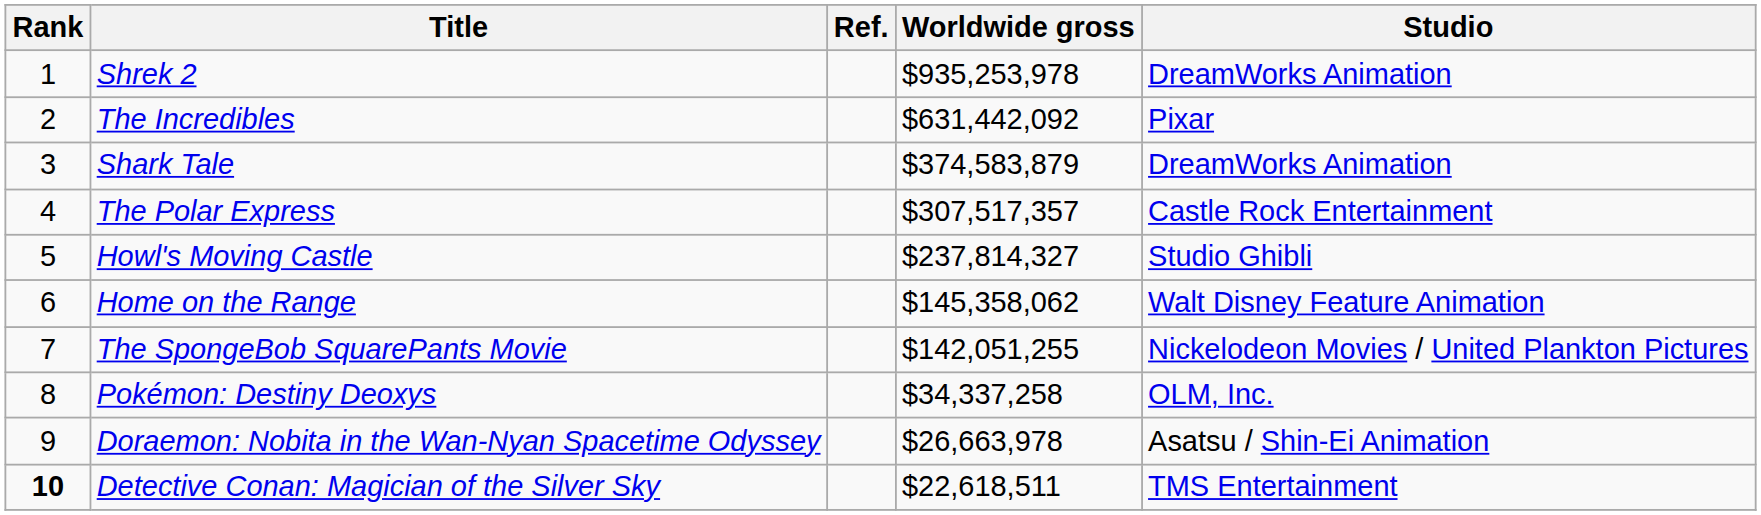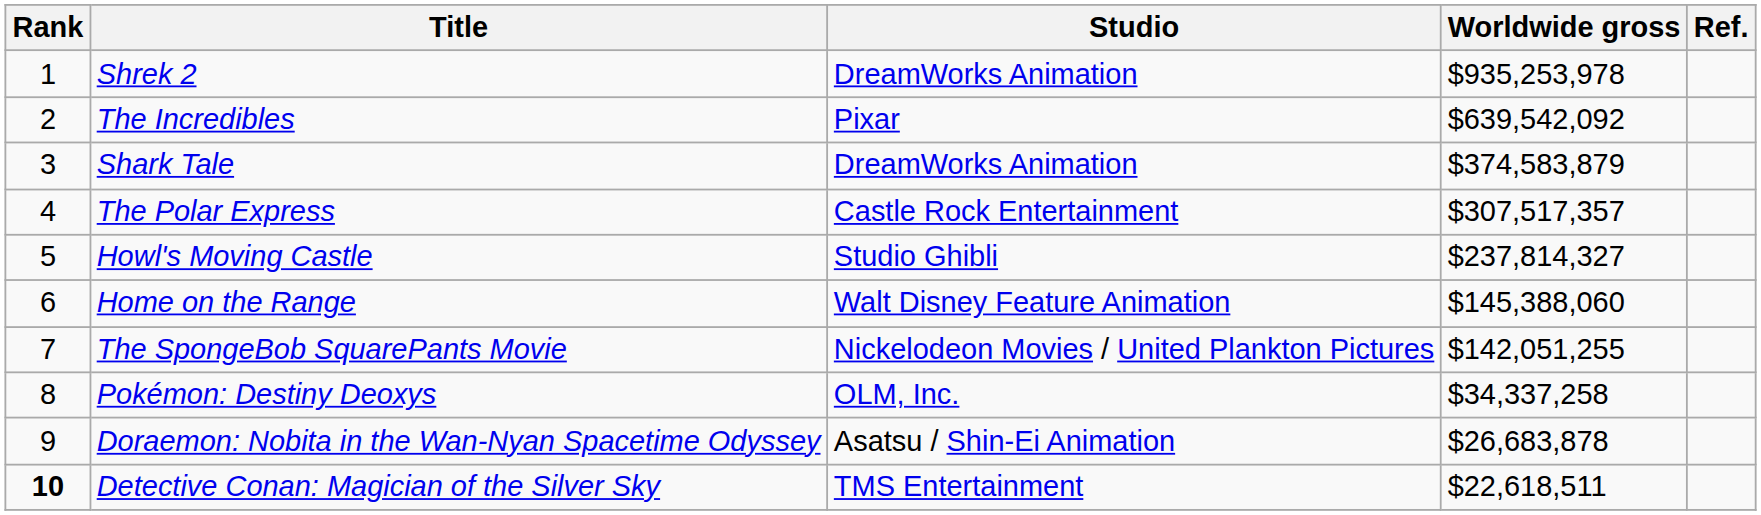 <table class="wikitable sortable" style="margin:auto; margin:auto;">
 <tr>
 <th>Rank</th>
 <th>Title</th>
+<th>Studio</th>
+<th>Worldwide gross</th>
 <th>Ref.</th>
-<th>Worldwide gross</th>
-<th>Studio</th>
 </tr>
 <tr>
 <td align="center">1</td>
 <td><em><a href='#'>Shrek 2</a></em></td>
+<td><a href='#'>DreamWorks Animation</a></td>
+<td>$935,253,978</td>
 <td></td>
-<td>$935,253,978</td>
-<td><a href='#'>DreamWorks Animation</a></td>
 </tr>
 <tr>
 <td align="center">2</td>
 <td><em><a href='#'>The Incredibles</a></em></td>
+<td><a href='#'>Pixar</a></td>
+<td>$639,542,092</td>
 <td></td>
-<td>$631,442,092</td>
-<td><a href='#'>Pixar</a></td>
 </tr>
 <tr>
 <td align="center">3</td>
 <td><em><a href='#'>Shark Tale</a></em></td>
+<td><a href='#'>DreamWorks Animation</a></td>
+<td>$374,583,879</td>
 <td></td>
-<td>$374,583,879</td>
-<td><a href='#'>DreamWorks Animation</a></td>
 </tr>
 <tr>
 <td align="center">4</td>
 <td><em><a href='#'>The Polar Express</a></em></td>
+<td><a href='#'>Castle Rock Entertainment</a></td>
+<td>$307,517,357</td>
 <td></td>
-<td>$307,517,357</td>
-<td><a href='#'>Castle Rock Entertainment</a></td>
 </tr>
 <tr>
 <td align="center">5</td>
 <td><em><a href='#'>Howl's Moving Castle</a></em></td>
+<td><a href='#'>Studio Ghibli</a></td>
+<td>$237,814,327</td>
 <td></td>
-<td>$237,814,327</td>
-<td><a href='#'>Studio Ghibli</a></td>
 </tr>
 <tr>
 <td align="center">6</td>
 <td><em><a href='#'>Home on the Range</a></em></td>
+<td><a href='#'>Walt Disney Feature Animation</a></td>
+<td>$145,388,060</td>
 <td></td>
-<td>$145,358,062</td>
-<td><a href='#'>Walt Disney Feature Animation</a></td>
 </tr>
 <tr>
 <td align="center">7</td>
 <td><em><a href='#'>The SpongeBob SquarePants Movie</a></em></td>
+<td><a href='#'>Nickelodeon Movies</a> / <a href='#'>United Plankton Pictures</a></td>
+<td>$142,051,255</td>
 <td></td>
-<td>$142,051,255</td>
-<td><a href='#'>Nickelodeon Movies</a> / <a href='#'>United Plankton Pictures</a></td>
 </tr>
 <tr>
 <td align="center">8</td>
 <td><em><a href='#'>Pokémon: Destiny Deoxys</a></em></td>
+<td><a href='#'>OLM, Inc.</a></td>
+<td>$34,337,258</td>
 <td></td>
-<td>$34,337,258</td>
-<td><a href='#'>OLM, Inc.</a></td>
 </tr>
 <tr>
 <td align="center">9</td>
 <td><em><a href='#'>Doraemon: Nobita in the Wan-Nyan Spacetime Odyssey</a></em></td>
+<td>Asatsu / <a href='#'>Shin-Ei Animation</a></td>
+<td>$26,683,878</td>
 <td></td>
-<td>$26,663,978</td>
-<td>Asatsu / <a href='#'>Shin-Ei Animation</a></td>
 </tr>
 <tr>
 <td align="center"><strong>10</strong></td>
 <td><em><a href='#'>Detective Conan: Magician of the Silver Sky</a></em></td>
+<td><a href='#'>TMS Entertainment</a></td>
+<td>$22,618,511</td>
 <td></td>
-<td>$22,618,511</td>
-<td><a href='#'>TMS Entertainment</a></td>
 </tr>
 </table>
